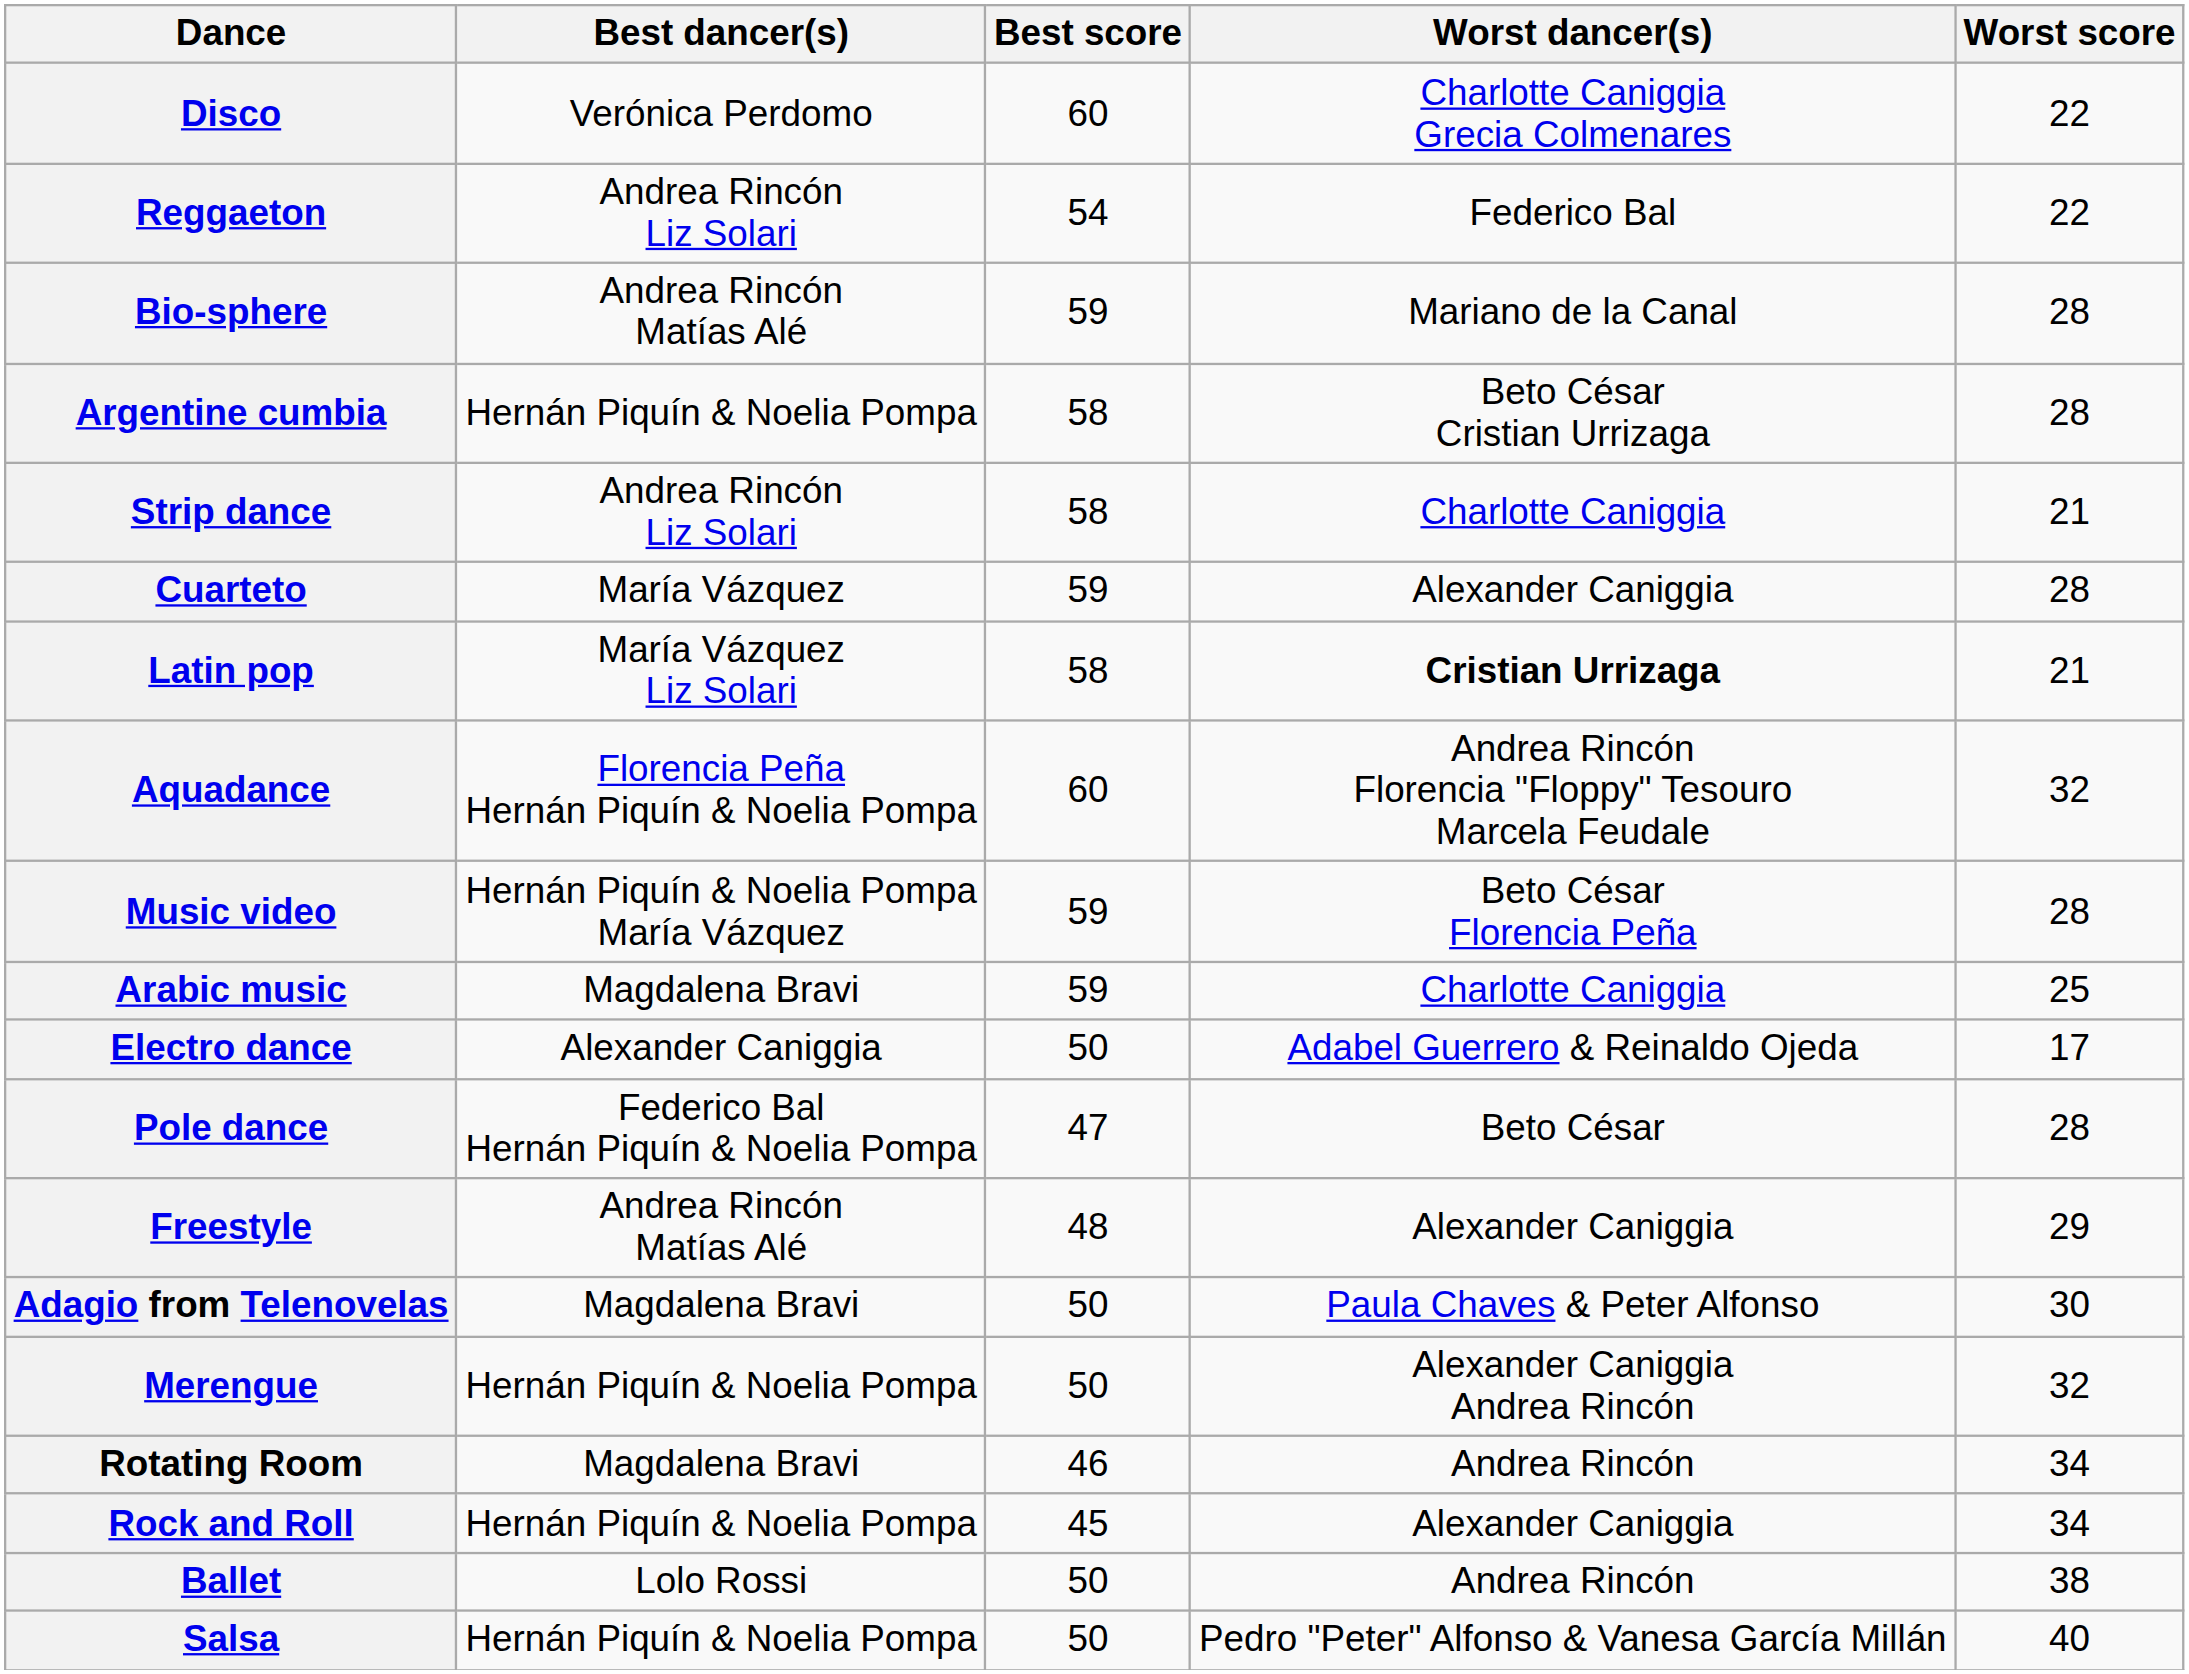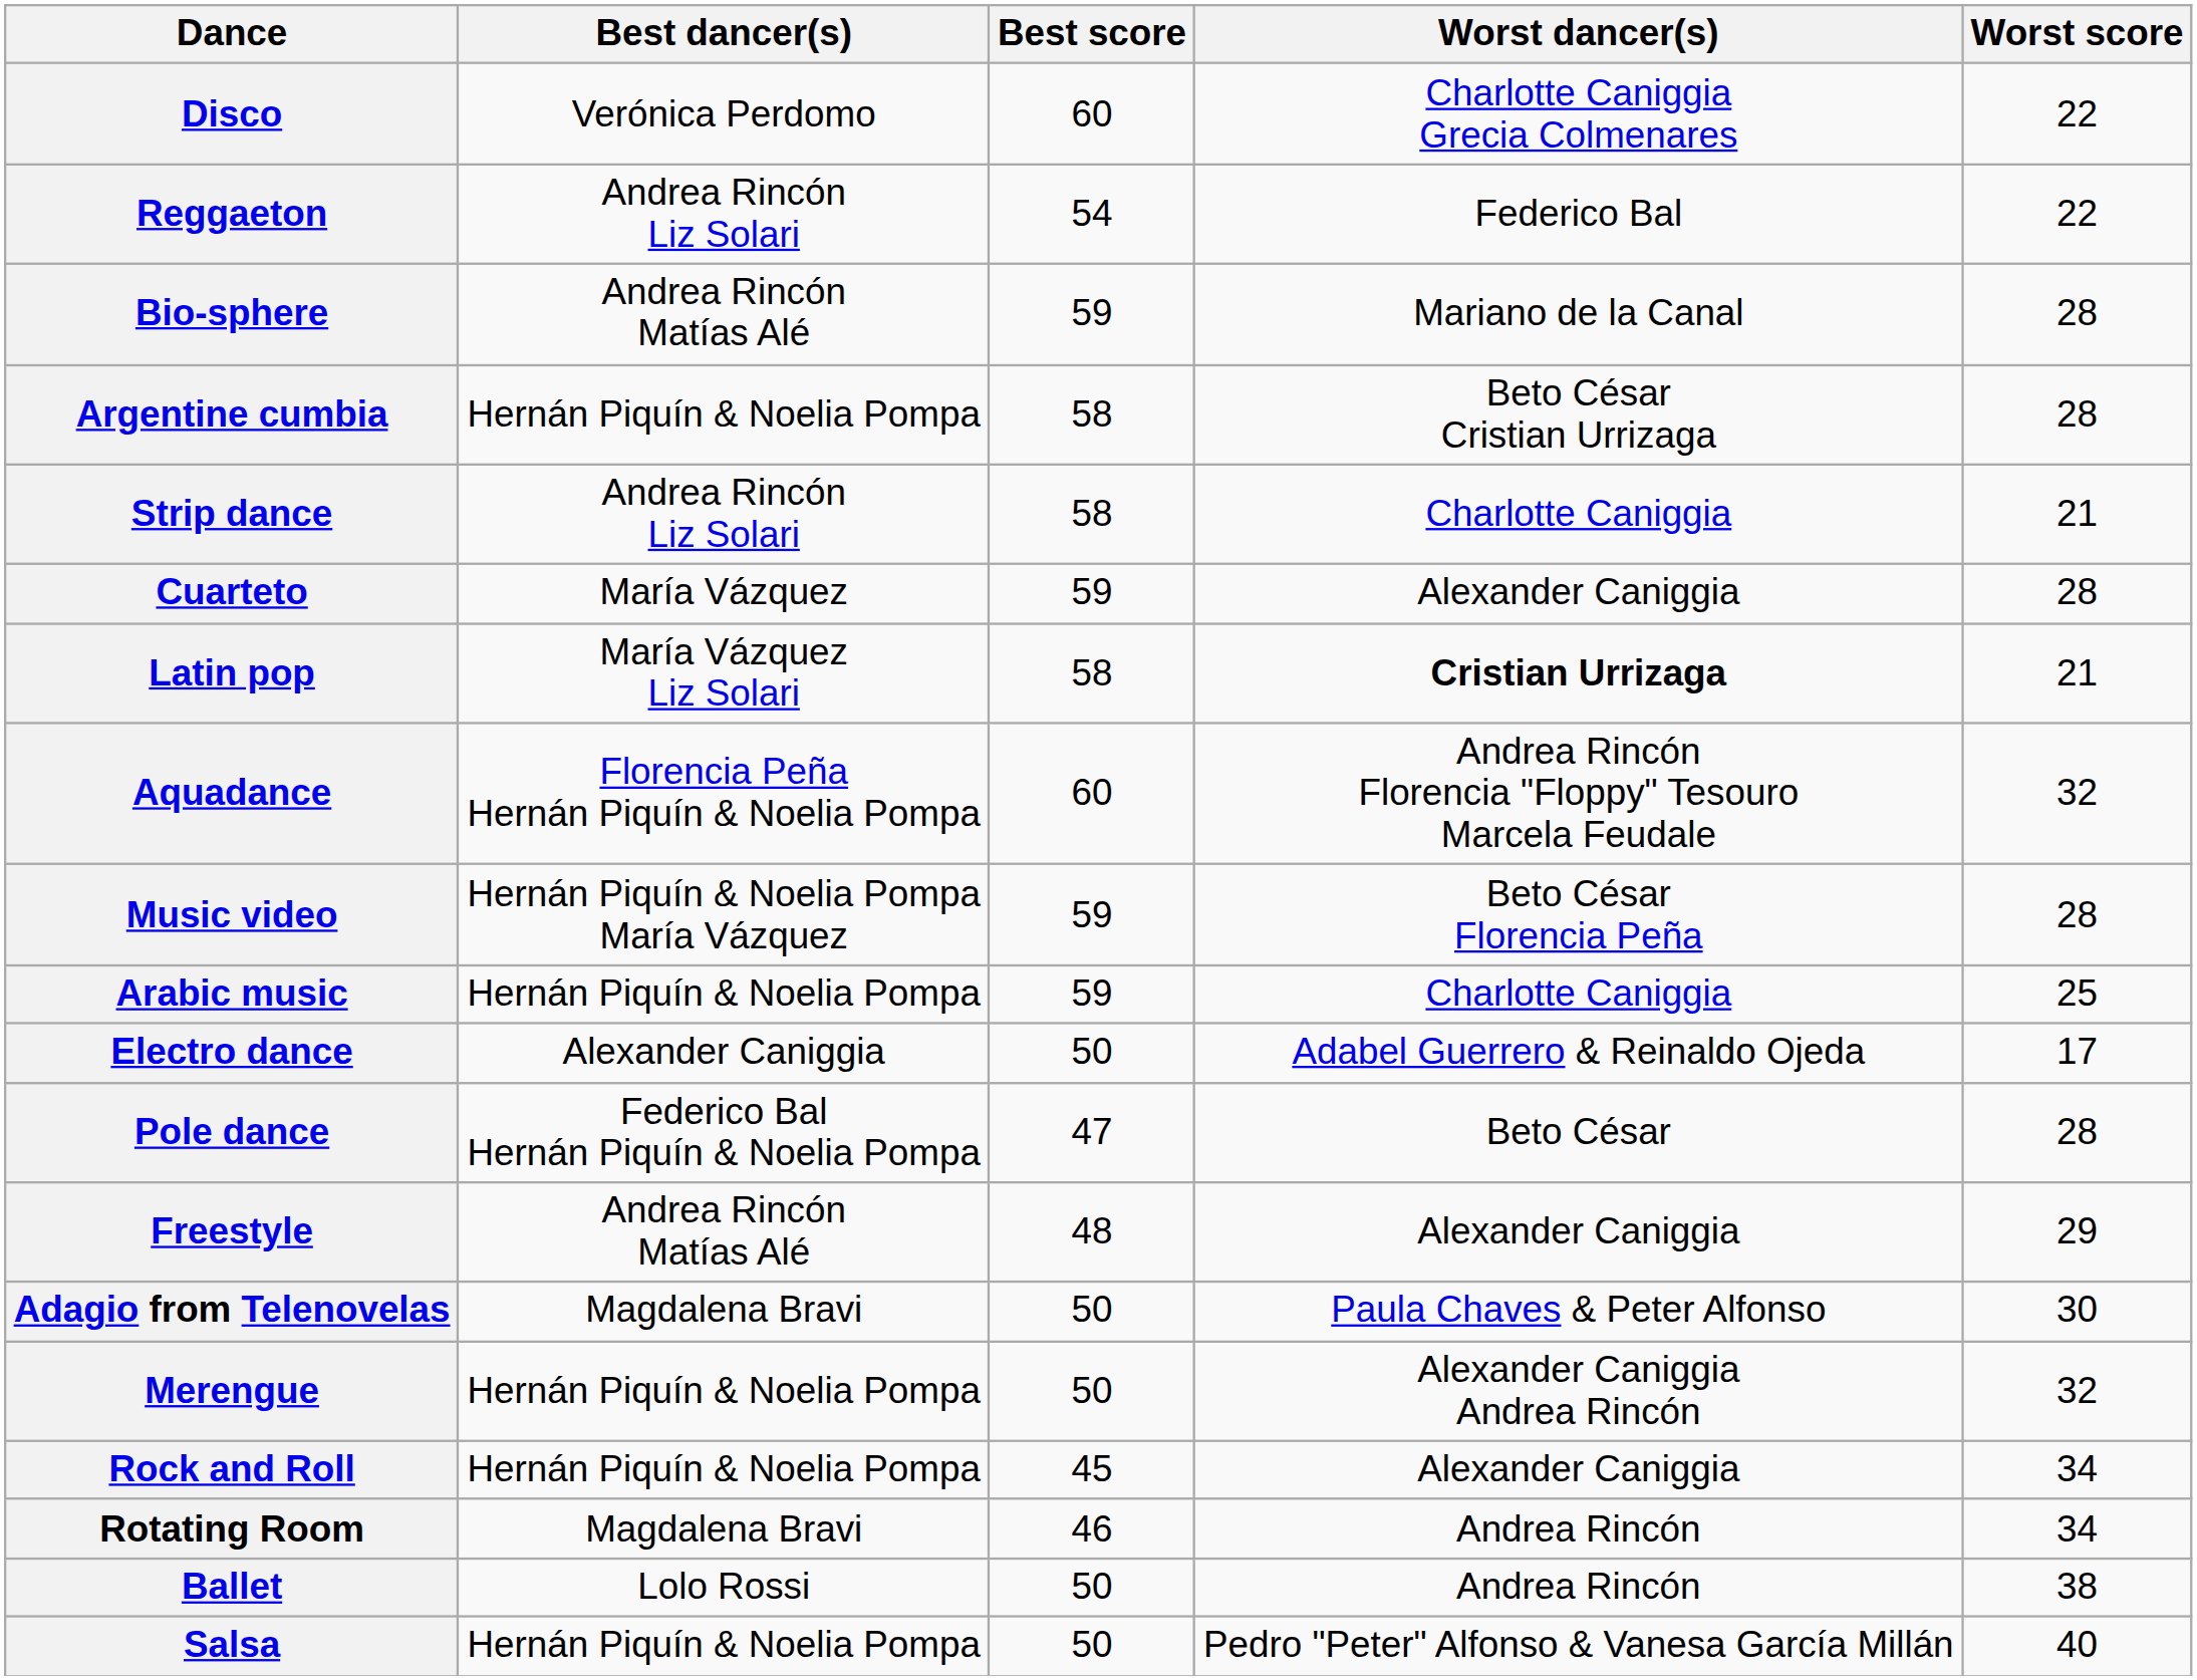 <table class="wikitable sortable" style="text-align:center">
 <tr>
 <th>Dance</th>
 <th class="sortable">Best dancer(s)</th>
 <th>Best score</th>
 <th class="sortable">Worst dancer(s)</th>
 <th>Worst score</th>
 </tr>
 <tr>
 <th><a href='#'>Disco</a></th>
 <td>Verónica Perdomo</td>
 <td>60</td>
 <td><a href='#'>Charlotte Caniggia</a><br><a href='#'>Grecia Colmenares</a></td>
 <td>22</td>
 </tr>
 <tr>
 <th><a href='#'>Reggaeton</a></th>
 <td>Andrea Rincón<br><a href='#'>Liz Solari</a></td>
 <td>54</td>
 <td>Federico Bal</td>
 <td>22</td>
 </tr>
 <tr>
 <th><a href='#'>Bio-sphere</a></th>
 <td>Andrea Rincón<br>Matías Alé</td>
 <td>59</td>
 <td>Mariano de la Canal</td>
 <td>28</td>
 </tr>
 <tr>
 <th><a href='#'>Argentine cumbia</a></th>
 <td>Hernán Piquín & Noelia Pompa</td>
 <td>58</td>
 <td>Beto César<br>Cristian Urrizaga</td>
 <td>28</td>
 </tr>
 <tr>
 <th><a href='#'>Strip dance</a></th>
 <td>Andrea Rincón<br><a href='#'>Liz Solari</a></td>
 <td>58</td>
 <td><a href='#'>Charlotte Caniggia</a></td>
 <td>21</td>
 </tr>
 <tr>
 <th><a href='#'>Cuarteto</a></th>
 <td>María Vázquez</td>
 <td>59</td>
 <td>Alexander Caniggia</td>
 <td>28</td>
 </tr>
 <tr>
 <th><a href='#'>Latin pop</a></th>
 <td>María Vázquez<br><a href='#'>Liz Solari</a></td>
 <td>58</td>
 <td><strong>Cristian Urrizaga</strong></td>
 <td>21</td>
 </tr>
 <tr>
 <th><a href='#'>Aquadance</a></th>
 <td><a href='#'>Florencia Peña</a><br>Hernán Piquín & Noelia Pompa</td>
 <td>60</td>
 <td>Andrea Rincón<br>Florencia "Floppy" Tesouro<br>Marcela Feudale</td>
 <td>32</td>
 </tr>
 <tr>
 <th><a href='#'>Music video</a></th>
 <td>Hernán Piquín & Noelia Pompa<br>María Vázquez</td>
 <td>59</td>
 <td>Beto César<br><a href='#'>Florencia Peña</a></td>
 <td>28</td>
 </tr>
 <tr>
 <th><a href='#'>Arabic music</a></th>
-<td>Magdalena Bravi</td>
+<td>Hernán Piquín & Noelia Pompa</td>
 <td>59</td>
 <td><a href='#'>Charlotte Caniggia</a></td>
 <td>25</td>
 </tr>
 <tr>
 <th><a href='#'>Electro dance</a></th>
 <td>Alexander Caniggia</td>
 <td>50</td>
 <td><a href='#'>Adabel Guerrero</a> & Reinaldo Ojeda</td>
 <td>17</td>
 </tr>
 <tr>
 <th><a href='#'>Pole dance</a></th>
 <td>Federico Bal<br>Hernán Piquín & Noelia Pompa</td>
 <td>47</td>
 <td>Beto César</td>
 <td>28</td>
 </tr>
 <tr>
 <th><a href='#'>Freestyle</a></th>
 <td>Andrea Rincón<br>Matías Alé</td>
 <td>48</td>
 <td>Alexander Caniggia</td>
 <td>29</td>
 </tr>
 <tr>
 <th><a href='#'>Adagio</a> from <a href='#'>Telenovelas</a></th>
 <td>Magdalena Bravi</td>
 <td>50</td>
 <td><a href='#'>Paula Chaves</a> & Peter Alfonso</td>
 <td>30</td>
 </tr>
 <tr>
 <th><a href='#'>Merengue</a></th>
 <td>Hernán Piquín & Noelia Pompa</td>
 <td>50</td>
 <td>Alexander Caniggia<br>Andrea Rincón</td>
 <td>32</td>
 </tr>
 <tr>
+<th><a href='#'>Rock and Roll</a></th>
+<td>Hernán Piquín & Noelia Pompa</td>
+<td>45</td>
+<td>Alexander Caniggia</td>
+<td>34</td>
+</tr>
+<tr>
 <th>Rotating Room</th>
 <td>Magdalena Bravi</td>
 <td>46</td>
 <td>Andrea Rincón</td>
-<td>34</td>
-</tr>
-<tr>
-<th><a href='#'>Rock and Roll</a></th>
-<td>Hernán Piquín & Noelia Pompa</td>
-<td>45</td>
-<td>Alexander Caniggia</td>
 <td>34</td>
 </tr>
 <tr>
 <th><a href='#'>Ballet</a></th>
 <td>Lolo Rossi</td>
 <td>50</td>
 <td>Andrea Rincón</td>
 <td>38</td>
 </tr>
 <tr>
 <th><a href='#'>Salsa</a></th>
 <td>Hernán Piquín & Noelia Pompa</td>
 <td>50</td>
 <td>Pedro "Peter" Alfonso & Vanesa García Millán</td>
 <td>40</td>
 </tr>
 </table>
